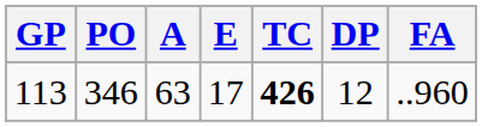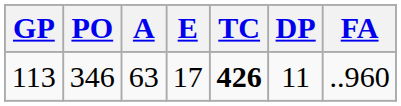 <table class="wikitable">
 <tr>
 <th><a href='#'>GP</a></th>
 <th><a href='#'>PO</a></th>
 <th><a href='#'>A</a></th>
 <th><a href='#'>E</a></th>
 <th><a href='#'>TC</a></th>
 <th><a href='#'>DP</a></th>
 <th><a href='#'>FA</a></th>
 </tr>
 <tr align=center>
 <td>113</td>
 <td>346</td>
 <td>63</td>
 <td>17</td>
 <td><strong>426</strong></td>
-<td>12</td>
+<td>11</td>
 <td>..960</td>
 </tr>
 </table>
